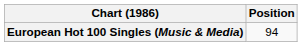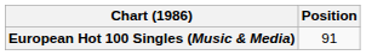 <table class="wikitable plainrowheaders" style="text-align:center">
 <tr>
 <th>Chart (1986)</th>
 <th>Position</th>
 </tr>
 <tr>
 <th scope="row">European Hot 100 Singles (<em>Music & Media</em>)</th>
-<td>94</td>
+<td>91</td>
 </tr>
 </table>
